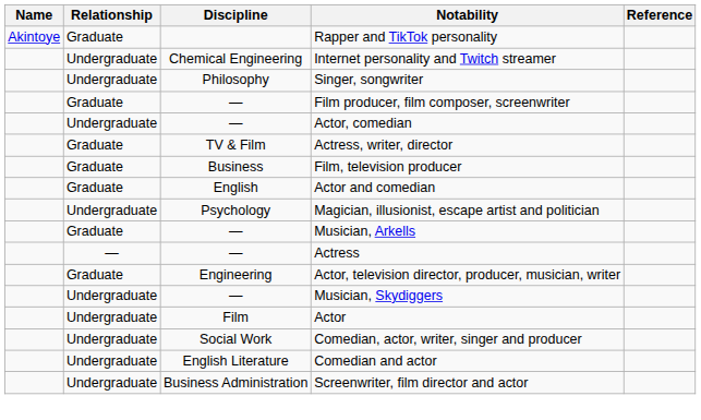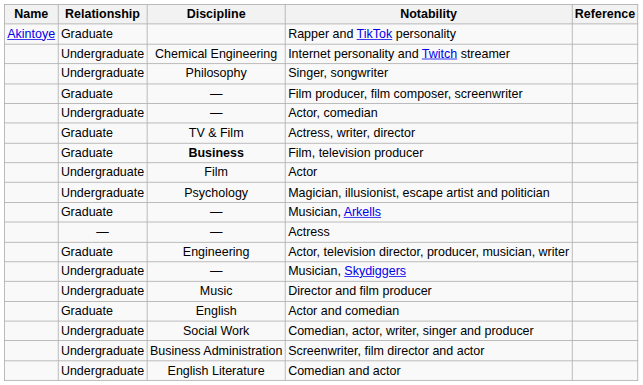 <table class="wikitable sortable" border="1">
 <tr>
 <th>Name</th>
 <th>Relationship</th>
 <th>Discipline</th>
 <th class="unsortable">Notability</th>
 <th class="unsortable">Reference</th>
 </tr>
 <tr>
 <td><a href='#'>Akintoye</a></td>
 <td>Graduate</td>
 <td></td>
 <td>Rapper and <a href='#'>TikTok</a> personality</td>
 <td></td>
 </tr>
 <tr>
 <td></td>
 <td>Undergraduate</td>
 <td align="center">Chemical Engineering</td>
 <td>Internet personality and <a href='#'>Twitch</a> streamer</td>
 <td align="center"></td>
 </tr>
 <tr>
 <td></td>
 <td>Undergraduate</td>
 <td align="center">Philosophy</td>
 <td>Singer, songwriter</td>
 <td align="center"></td>
 </tr>
 <tr>
 <td></td>
 <td>Graduate</td>
 <td align="center">—</td>
 <td>Film producer, film composer, screenwriter</td>
 <td align="center"></td>
 </tr>
 <tr>
 <td></td>
 <td>Undergraduate</td>
 <td align="center">—</td>
 <td>Actor, comedian</td>
 <td align="center"></td>
 </tr>
 <tr>
 <td></td>
 <td>Graduate</td>
 <td align="center">TV & Film</td>
 <td>Actress, writer, director</td>
 <td align="center"></td>
 </tr>
 <tr>
 <td></td>
 <td>Graduate</td>
-<td align="center">Business</td>
+<td align="center"><strong>Business</strong></td>
 <td>Film, television producer</td>
 <td align="center"></td>
 </tr>
 <tr>
 <td></td>
-<td>Graduate</td>
-<td align="center">English</td>
-<td>Actor and comedian</td>
+<td>Undergraduate</td>
+<td align="center">Film</td>
+<td>Actor</td>
 <td align="center"></td>
 </tr>
 <tr>
 <td></td>
 <td>Undergraduate</td>
 <td align="center">Psychology</td>
 <td>Magician, illusionist, escape artist and politician</td>
 <td align="center"></td>
 </tr>
 <tr>
 <td></td>
 <td>Graduate</td>
 <td align="center">—</td>
 <td>Musician, <a href='#'>Arkells</a></td>
 <td></td>
 </tr>
 <tr>
 <td></td>
 <td align="center">—</td>
 <td align="center">—</td>
 <td>Actress</td>
 <td></td>
 </tr>
 <tr>
 <td></td>
 <td>Graduate</td>
 <td align="center">Engineering</td>
 <td>Actor, television director, producer, musician, writer</td>
 <td align="center"></td>
 </tr>
 <tr>
 <td></td>
 <td>Undergraduate</td>
 <td align="center">—</td>
 <td>Musician, <a href='#'>Skydiggers</a></td>
 <td></td>
 </tr>
 <tr>
 <td></td>
 <td>Undergraduate</td>
-<td align="center">Film</td>
-<td>Actor</td>
+<td align="center">Music</td>
+<td>Director and film producer</td>
+<td align="center"></td>
+</tr>
+<tr>
+<td></td>
+<td>Graduate</td>
+<td align="center">English</td>
+<td>Actor and comedian</td>
 <td align="center"></td>
 </tr>
 <tr>
 <td></td>
 <td>Undergraduate</td>
 <td align="center">Social Work</td>
 <td>Comedian, actor, writer, singer and producer</td>
 <td align="center"></td>
 </tr>
 <tr>
 <td></td>
 <td>Undergraduate</td>
-<td align="center">English Literature</td>
-<td>Comedian and actor</td>
+<td align="center">Business Administration</td>
+<td>Screenwriter, film director and actor</td>
 <td align="center"></td>
 </tr>
 <tr>
 <td></td>
 <td>Undergraduate</td>
-<td align="center">Business Administration</td>
-<td>Screenwriter, film director and actor</td>
+<td align="center">English Literature</td>
+<td>Comedian and actor</td>
 <td align="center"></td>
 </tr>
 </table>
